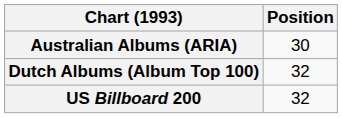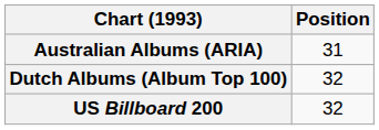 <table class="wikitable sortable plainrowheaders">
 <tr>
 <th>Chart (1993)</th>
 <th>Position</th>
 </tr>
 <tr>
 <th scope="row">Australian Albums (ARIA)</th>
-<td style="text-align:center;">30</td>
+<td style="text-align:center;">31</td>
 </tr>
 <tr>
 <th scope="row">Dutch Albums (Album Top 100)</th>
 <td style="text-align:center;">32</td>
 </tr>
 <tr>
 <th scope="row">US <em>Billboard</em> 200</th>
 <td style="text-align:center;">32</td>
 </tr>
 </table>
